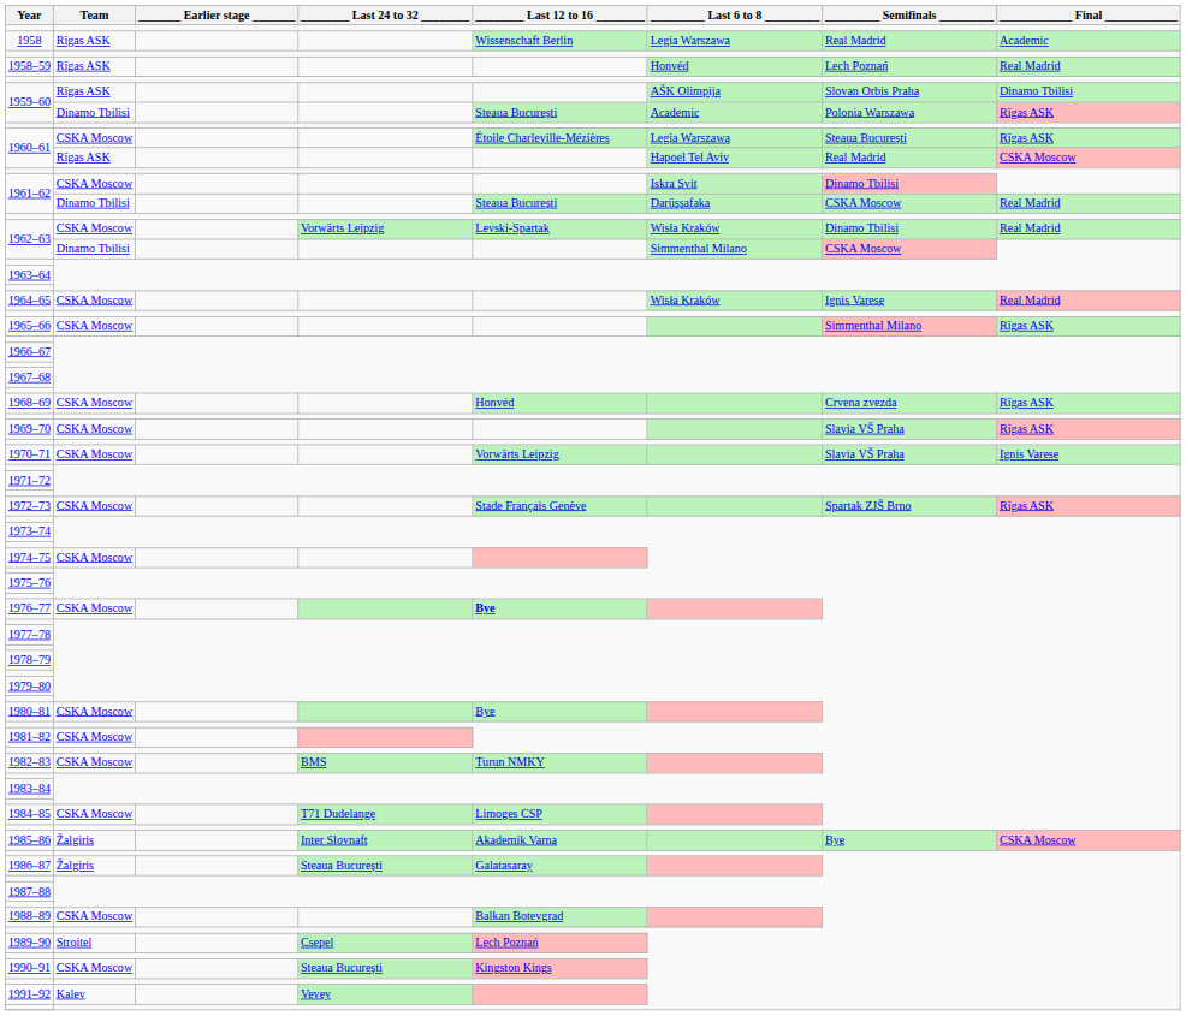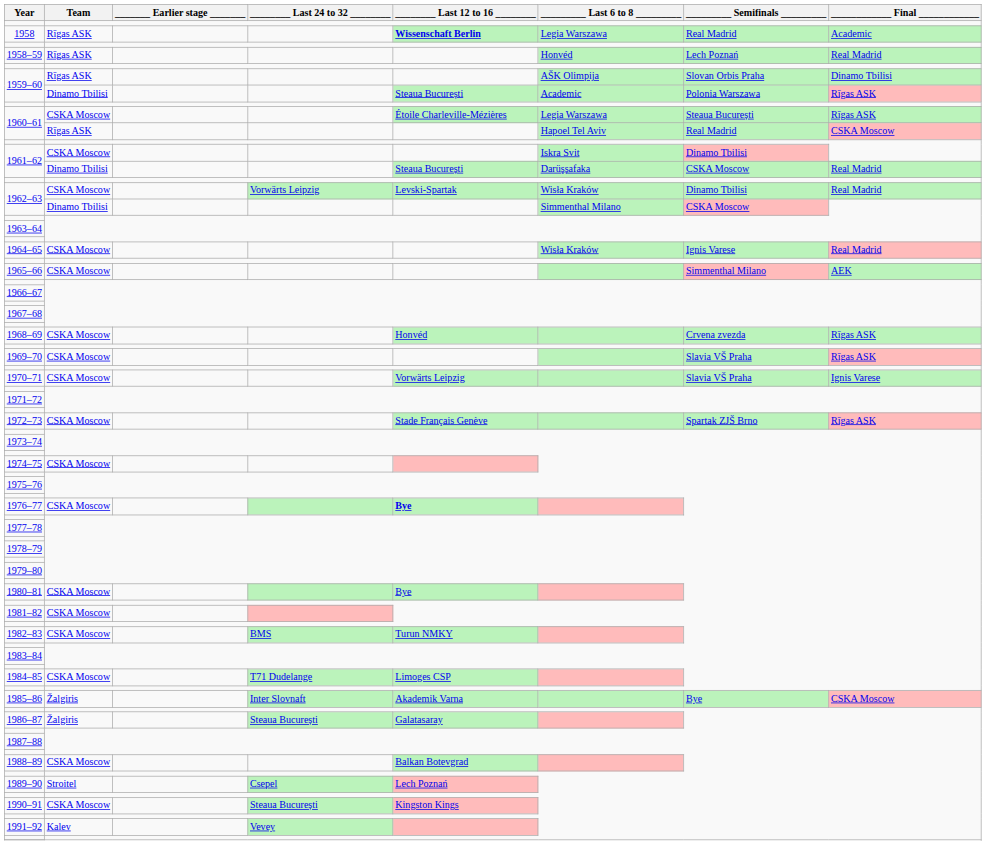 <table class="wikitable" style="font-size:85%">
 <tr>
 <th>Year</th>
 <th>Team</th>
 <th>_______ Earlier stage _______</th>
 <th>________ Last 24 to 32 ________</th>
 <th>________ Last 12 to 16 ________</th>
 <th>_________ Last 6 to 8 _________</th>
 <th>_________ Semifinals _________</th>
 <th>____________ Final ____________</th>
 </tr>
 <tr>
 <td></td>
 </tr>
 <tr>
 <td style="text-align:center;"><a href='#'>1958</a></td>
 <td><a href='#'>Rīgas ASK</a></td>
 <td></td>
 <td></td>
-<td bgcolor=#BBF3BB> <a href='#'>Wissenschaft Berlin</a></td>
+<td bgcolor=#BBF3BB><strong> <a href='#'>Wissenschaft Berlin</a></strong></td>
 <td bgcolor=#BBF3BB> <a href='#'>Legia Warszawa</a></td>
 <td bgcolor=#BBF3BB> <a href='#'>Real Madrid</a></td>
 <td bgcolor=#BBF3BB> <a href='#'>Academic</a> </td>
 </tr>
 <tr>
 <td></td>
 </tr>
 <tr>
 <td><a href='#'>1958–59</a></td>
 <td><a href='#'>Rīgas ASK</a></td>
 <td></td>
 <td></td>
 <td></td>
 <td bgcolor=#BBF3BB> <a href='#'>Honvéd</a></td>
 <td bgcolor=#BBF3BB> <a href='#'>Lech Poznań</a></td>
 <td bgcolor=#BBF3BB> <a href='#'>Real Madrid</a> </td>
 </tr>
 <tr>
 <td></td>
 </tr>
 <tr>
 <td rowspan="2"><a href='#'>1959–60</a></td>
 <td><a href='#'>Rīgas ASK</a></td>
 <td></td>
 <td></td>
 <td></td>
 <td bgcolor=#BBF3BB> <a href='#'>AŠK Olimpija</a></td>
 <td bgcolor=#BBF3BB> <a href='#'>Slovan Orbis Praha</a></td>
 <td bgcolor=#BBF3BB> <a href='#'>Dinamo Tbilisi</a> </td>
 </tr>
 <tr>
 <td><a href='#'>Dinamo Tbilisi</a></td>
 <td></td>
 <td></td>
 <td bgcolor=#BBF3BB> <a href='#'>Steaua București</a></td>
 <td bgcolor=#BBF3BB> <a href='#'>Academic</a></td>
 <td bgcolor=#BBF3BB> <a href='#'>Polonia Warszawa</a></td>
 <td bgcolor=#FFBBBB> <a href='#'>Rīgas ASK</a> </td>
 </tr>
 <tr>
 <td></td>
 </tr>
 <tr>
 <td rowspan="2"><a href='#'>1960–61</a></td>
 <td><a href='#'>CSKA Moscow</a></td>
 <td></td>
 <td></td>
 <td bgcolor=#BBF3BB> <a href='#'>Étoile Charleville-Mézières</a></td>
 <td bgcolor=#BBF3BB> <a href='#'>Legia Warszawa</a></td>
 <td bgcolor=#BBF3BB> <a href='#'>Steaua București</a></td>
 <td bgcolor=#BBF3BB> <a href='#'>Rīgas ASK</a> </td>
 </tr>
 <tr>
 <td><a href='#'>Rīgas ASK</a></td>
 <td></td>
 <td></td>
 <td></td>
 <td bgcolor=#BBF3BB> <a href='#'>Hapoel Tel Aviv</a></td>
 <td bgcolor=#BBF3BB> <a href='#'>Real Madrid</a></td>
 <td bgcolor=#FFBBBB> <a href='#'>CSKA Moscow</a> </td>
 </tr>
 <tr>
 <td></td>
 </tr>
 <tr>
 <td rowspan="2"><a href='#'>1961–62</a></td>
 <td><a href='#'>CSKA Moscow</a></td>
 <td></td>
 <td></td>
 <td></td>
 <td bgcolor=#BBF3BB> <a href='#'>Iskra Svit</a></td>
 <td bgcolor=#FFBBBB> <a href='#'>Dinamo Tbilisi</a></td>
 </tr>
 <tr>
 <td><a href='#'>Dinamo Tbilisi</a></td>
 <td></td>
 <td></td>
 <td bgcolor=#BBF3BB> <a href='#'>Steaua București</a></td>
 <td bgcolor=#BBF3BB> <a href='#'>Darüşşafaka</a></td>
 <td bgcolor=#BBF3BB> <a href='#'>CSKA Moscow</a></td>
 <td bgcolor=#BBF3BB> <a href='#'>Real Madrid</a> </td>
 </tr>
 <tr>
 <td></td>
 </tr>
 <tr>
 <td rowspan="2"><a href='#'>1962–63</a></td>
 <td><a href='#'>CSKA Moscow</a></td>
 <td></td>
 <td bgcolor=#BBF3BB> <a href='#'>Vorwärts Leipzig</a></td>
 <td bgcolor=#BBF3BB> <a href='#'>Levski-Spartak</a></td>
 <td bgcolor=#BBF3BB> <a href='#'>Wisła Kraków</a></td>
 <td bgcolor=#BBF3BB> <a href='#'>Dinamo Tbilisi</a></td>
 <td bgcolor=#BBF3BB> <a href='#'>Real Madrid</a> </td>
 </tr>
 <tr>
 <td><a href='#'>Dinamo Tbilisi</a></td>
 <td></td>
 <td></td>
 <td></td>
 <td bgcolor=#BBF3BB> <a href='#'>Simmenthal Milano</a></td>
 <td bgcolor=#FFBBBB> <a href='#'>CSKA Moscow</a></td>
 </tr>
 <tr>
 <td></td>
 </tr>
 <tr>
 <td><a href='#'>1963–64</a></td>
 </tr>
 <tr>
 <td></td>
 </tr>
 <tr>
 <td><a href='#'>1964–65</a></td>
 <td><a href='#'>CSKA Moscow</a></td>
 <td></td>
 <td></td>
 <td></td>
 <td bgcolor=#BBF3BB> <a href='#'>Wisła Kraków</a></td>
 <td bgcolor=#BBF3BB> <a href='#'>Ignis Varese</a></td>
 <td bgcolor=#FFBBBB> <a href='#'>Real Madrid</a> </td>
 </tr>
 <tr>
 <td></td>
 </tr>
 <tr>
 <td><a href='#'>1965–66</a></td>
 <td><a href='#'>CSKA Moscow</a></td>
 <td></td>
 <td></td>
 <td></td>
 <td bgcolor=#BBF3BB></td>
 <td bgcolor=#FFBBBB> <a href='#'>Simmenthal Milano</a></td>
-<td bgcolor=#BBF3BB> <a href='#'>Rīgas ASK</a> </td>
+<td bgcolor=#BBF3BB> <a href='#'>AEK</a> </td>
 </tr>
 <tr>
 <td></td>
 </tr>
 <tr>
 <td><a href='#'>1966–67</a></td>
 </tr>
 <tr>
 <td></td>
 </tr>
 <tr>
 <td><a href='#'>1967–68</a></td>
 </tr>
 <tr>
 <td></td>
 </tr>
 <tr>
 <td><a href='#'>1968–69</a></td>
 <td><a href='#'>CSKA Moscow</a></td>
 <td></td>
 <td></td>
 <td bgcolor=#BBF3BB> <a href='#'>Honvéd</a></td>
 <td bgcolor=#BBF3BB></td>
 <td bgcolor=#BBF3BB> <a href='#'>Crvena zvezda</a></td>
 <td bgcolor=#BBF3BB> <a href='#'>Rīgas ASK</a> </td>
 </tr>
 <tr>
 <td></td>
 </tr>
 <tr>
 <td><a href='#'>1969–70</a></td>
 <td><a href='#'>CSKA Moscow</a></td>
 <td></td>
 <td></td>
 <td></td>
 <td bgcolor=#BBF3BB></td>
 <td bgcolor=#BBF3BB> <a href='#'>Slavia VŠ Praha</a></td>
 <td bgcolor=#FFBBBB> <a href='#'>Rīgas ASK</a> </td>
 </tr>
 <tr>
 <td></td>
 </tr>
 <tr>
 <td><a href='#'>1970–71</a></td>
 <td><a href='#'>CSKA Moscow</a></td>
 <td></td>
 <td></td>
 <td bgcolor=#BBF3BB> <a href='#'>Vorwärts Leipzig</a></td>
 <td bgcolor=#BBF3BB></td>
 <td bgcolor=#BBF3BB> <a href='#'>Slavia VŠ Praha</a></td>
 <td bgcolor=#BBF3BB> <a href='#'>Ignis Varese</a> </td>
 </tr>
 <tr>
 <td></td>
 </tr>
 <tr>
 <td><a href='#'>1971–72</a></td>
 </tr>
 <tr>
 <td></td>
 </tr>
 <tr>
 <td><a href='#'>1972–73</a></td>
 <td><a href='#'>CSKA Moscow</a></td>
 <td></td>
 <td></td>
 <td bgcolor=#BBF3BB> <a href='#'>Stade Français Genève</a></td>
 <td bgcolor=#BBF3BB></td>
 <td bgcolor=#BBF3BB> <a href='#'>Spartak ZJŠ Brno</a></td>
 <td bgcolor=#FFBBBB> <a href='#'>Rīgas ASK</a> </td>
 </tr>
 <tr>
 <td></td>
 </tr>
 <tr>
 <td><a href='#'>1973–74</a></td>
 </tr>
 <tr>
 <td></td>
 </tr>
 <tr>
 <td><a href='#'>1974–75</a></td>
 <td><a href='#'>CSKA Moscow</a></td>
 <td></td>
 <td></td>
 <td bgcolor=#FFBBBB></td>
 </tr>
 <tr>
 <td></td>
 </tr>
 <tr>
 <td><a href='#'>1975–76</a></td>
 </tr>
 <tr>
 <td></td>
 </tr>
 <tr>
 <td><a href='#'>1976–77</a></td>
 <td><a href='#'>CSKA Moscow</a></td>
 <td></td>
 <td bgcolor=#BBF3BB></td>
 <td bgcolor=#BBF3BB><strong><a href='#'>Bye</a></strong></td>
 <td bgcolor=#FFBBBB></td>
 </tr>
 <tr>
 <td></td>
 </tr>
 <tr>
 <td><a href='#'>1977–78</a></td>
 </tr>
 <tr>
 <td></td>
 </tr>
 <tr>
 <td><a href='#'>1978–79</a></td>
 </tr>
 <tr>
 <td></td>
 </tr>
 <tr>
 <td><a href='#'>1979–80</a></td>
 </tr>
 <tr>
 <td></td>
 </tr>
 <tr>
 <td><a href='#'>1980–81</a></td>
 <td><a href='#'>CSKA Moscow</a></td>
 <td></td>
 <td bgcolor=#BBF3BB></td>
 <td bgcolor=#BBF3BB><a href='#'>Bye</a></td>
 <td bgcolor=#FFBBBB></td>
 </tr>
 <tr>
 <td></td>
 </tr>
 <tr>
 <td><a href='#'>1981–82</a></td>
 <td><a href='#'>CSKA Moscow</a></td>
 <td></td>
 <td bgcolor=#FFBBBB></td>
 </tr>
 <tr>
 <td></td>
 </tr>
 <tr>
 <td><a href='#'>1982–83</a></td>
 <td><a href='#'>CSKA Moscow</a></td>
 <td></td>
 <td bgcolor=#BBF3BB> <a href='#'>BMS</a></td>
 <td bgcolor=#BBF3BB> <a href='#'>Turun NMKY</a></td>
 <td bgcolor=#FFBBBB></td>
 </tr>
 <tr>
 <td></td>
 </tr>
 <tr>
 <td><a href='#'>1983–84</a></td>
 </tr>
 <tr>
 <td></td>
 </tr>
 <tr>
 <td><a href='#'>1984–85</a></td>
 <td><a href='#'>CSKA Moscow</a></td>
 <td></td>
 <td bgcolor=#BBF3BB> <a href='#'>T71 Dudelange</a></td>
 <td bgcolor=#BBF3BB> <a href='#'>Limoges CSP</a></td>
 <td bgcolor=#FFBBBB></td>
 </tr>
 <tr>
 <td></td>
 </tr>
 <tr>
 <td><a href='#'>1985–86</a></td>
 <td><a href='#'>Žalgiris</a></td>
 <td></td>
 <td bgcolor=#BBF3BB> <a href='#'>Inter Slovnaft</a></td>
 <td bgcolor=#BBF3BB> <a href='#'>Akademik Varna</a></td>
 <td bgcolor=#BBF3BB></td>
 <td bgcolor=#BBF3BB><a href='#'>Bye</a></td>
 <td bgcolor=#FFBBBB> <a href='#'>CSKA Moscow</a> </td>
 </tr>
 <tr>
 <td></td>
 </tr>
 <tr>
 <td><a href='#'>1986–87</a></td>
 <td><a href='#'>Žalgiris</a></td>
 <td></td>
 <td bgcolor=#BBF3BB> <a href='#'>Steaua București</a></td>
 <td bgcolor=#BBF3BB> <a href='#'>Galatasaray</a></td>
 <td bgcolor=#FFBBBB></td>
 </tr>
 <tr>
 <td></td>
 </tr>
 <tr>
 <td><a href='#'>1987–88</a></td>
 </tr>
 <tr>
 <td></td>
 </tr>
 <tr>
 <td><a href='#'>1988–89</a></td>
 <td><a href='#'>CSKA Moscow</a></td>
 <td></td>
 <td></td>
 <td bgcolor=#BBF3BB> <a href='#'>Balkan Botevgrad</a></td>
 <td bgcolor=#FFBBBB></td>
 </tr>
 <tr>
 <td></td>
 </tr>
 <tr>
 <td><a href='#'>1989–90</a></td>
 <td><a href='#'>Stroitel</a></td>
 <td></td>
 <td bgcolor=#BBF3BB> <a href='#'>Csepel</a></td>
 <td bgcolor=#FFBBBB> <a href='#'>Lech Poznań</a></td>
 </tr>
 <tr>
 <td></td>
 </tr>
 <tr>
 <td><a href='#'>1990–91</a></td>
 <td><a href='#'>CSKA Moscow</a></td>
 <td></td>
 <td bgcolor=#BBF3BB> <a href='#'>Steaua București</a></td>
 <td bgcolor=#FFBBBB> <a href='#'>Kingston Kings</a></td>
 </tr>
 <tr>
 <td></td>
 </tr>
 <tr>
 <td><a href='#'>1991–92</a></td>
 <td><a href='#'>Kalev</a></td>
 <td></td>
 <td bgcolor=#BBF3BB> <a href='#'>Vevey</a></td>
 <td bgcolor=#FFBBBB></td>
 </tr>
 <tr>
 <td></td>
 </tr>
 <tr>
 </tr>
 </table>
